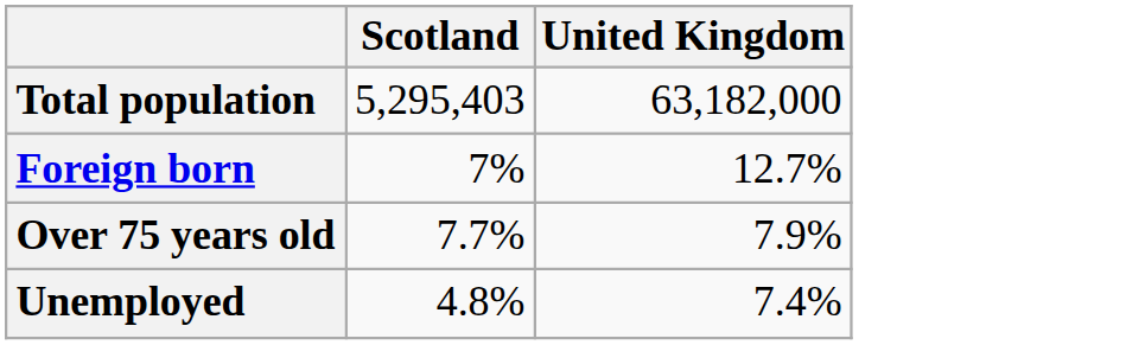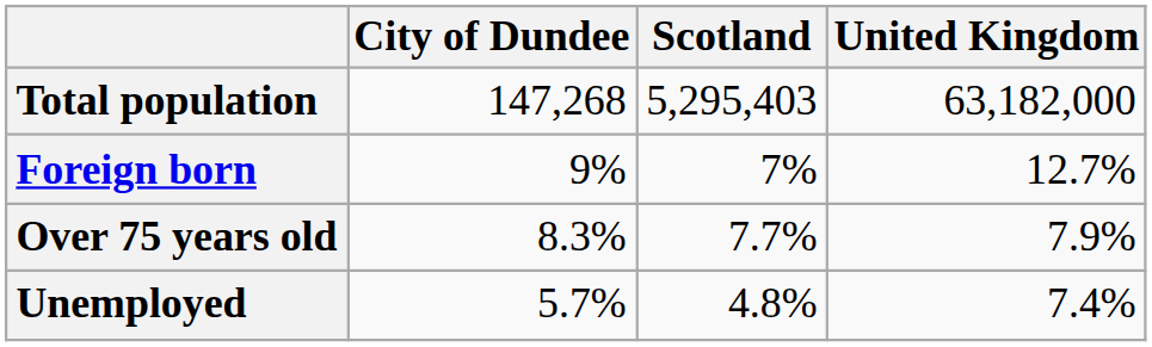 <table class="wikitable" style="text-align:right;">
 <tr>
 <th></th>
+<th style="padding:2px;">City of Dundee</th>
 <th style="padding:2px;">Scotland</th>
 <th style="padding:2px;">United Kingdom</th>
 </tr>
 <tr>
 <th style="text-align:left;">Total population</th>
+<td>147,268</td>
 <td>5,295,403</td>
 <td>63,182,000</td>
 </tr>
 <tr>
 <th style="text-align:left;"><a href='#'>Foreign born</a></th>
+<td>9%</td>
 <td>7%</td>
 <td>12.7%</td>
 </tr>
 <tr>
 <th style="text-align:left;">Over 75 years old</th>
+<td>8.3%</td>
 <td>7.7%</td>
 <td>7.9%</td>
 </tr>
 <tr>
 <th style="text-align:left;">Unemployed</th>
+<td>5.7%</td>
 <td>4.8%</td>
 <td>7.4%</td>
 </tr>
 </table>
